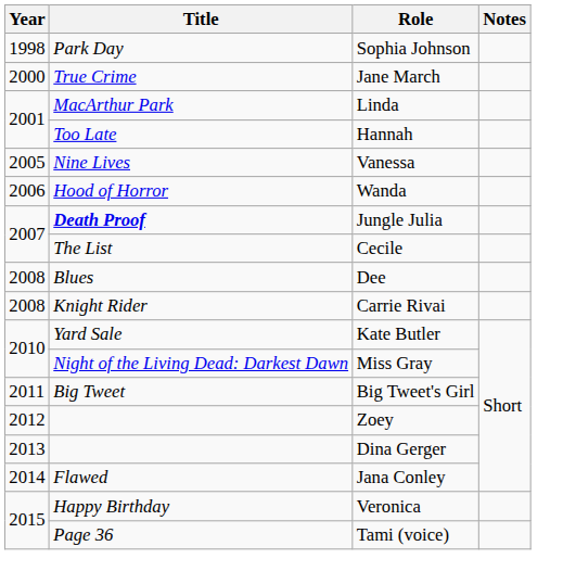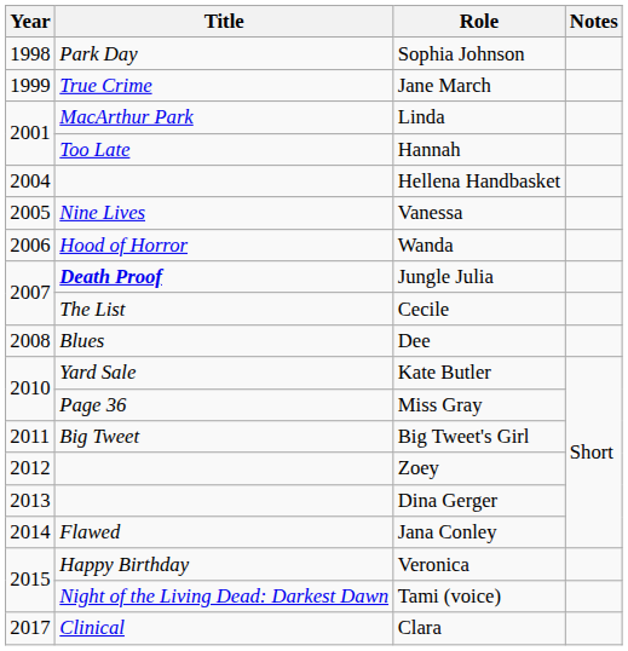 <table class="wikitable sortable">
 <tr>
 <th>Year</th>
 <th>Title</th>
 <th>Role</th>
 <th class="unsortable">Notes</th>
 </tr>
 <tr>
 <td>1998</td>
 <td><em>Park Day</em></td>
 <td>Sophia Johnson</td>
 <td></td>
 </tr>
 <tr>
-<td>2000</td>
+<td>1999</td>
 <td><em><a href='#'>True Crime</a></em></td>
 <td>Jane March</td>
 <td></td>
 </tr>
 <tr>
 <td rowspan=2>2001</td>
 <td><em><a href='#'>MacArthur Park</a></em></td>
 <td>Linda</td>
 <td></td>
 </tr>
 <tr>
 <td><em><a href='#'>Too Late</a></em></td>
 <td>Hannah</td>
+<td></td>
+</tr>
+<tr>
+<td>2004</td>
+<td><em></em></td>
+<td>Hellena Handbasket</td>
 <td></td>
 </tr>
 <tr>
 <td>2005</td>
 <td><em><a href='#'>Nine Lives</a></em></td>
 <td>Vanessa</td>
 <td></td>
 </tr>
 <tr>
 <td>2006</td>
 <td><em><a href='#'>Hood of Horror</a></em></td>
 <td>Wanda</td>
 <td></td>
 </tr>
 <tr>
 <td rowspan=2>2007</td>
 <td><strong><em><a href='#'>Death Proof</a></em></strong></td>
 <td>Jungle Julia</td>
 <td></td>
 </tr>
 <tr>
 <td><em>The List</em></td>
 <td>Cecile</td>
 <td></td>
 </tr>
 <tr>
 <td>2008</td>
 <td><em>Blues</em></td>
 <td>Dee</td>
 <td></td>
 </tr>
 <tr>
-<td>2008</td>
-<td><em>Knight Rider</em></td>
-<td>Carrie Rivai</td>
-<td></td>
-</tr>
-<tr>
 <td rowspan=2>2010</td>
 <td><em>Yard Sale</em></td>
 <td>Kate Butler</td>
 <td rowspan=6>Short</td>
 </tr>
 <tr>
-<td><em><a href='#'>Night of the Living Dead: Darkest Dawn</a></em></td>
+<td><em>Page 36</em></td>
 <td>Miss Gray</td>
 </tr>
 <tr>
 <td>2011</td>
 <td><em>Big Tweet</em></td>
 <td>Big Tweet's Girl</td>
 </tr>
 <tr>
 <td>2012</td>
 <td><em></em></td>
 <td>Zoey</td>
 </tr>
 <tr>
 <td>2013</td>
 <td><em></em></td>
 <td>Dina Gerger</td>
 </tr>
 <tr>
 <td>2014</td>
 <td><em>Flawed</em></td>
 <td>Jana Conley</td>
 </tr>
 <tr>
 <td rowspan=2>2015</td>
 <td><em>Happy Birthday</em></td>
 <td>Veronica</td>
 <td></td>
 </tr>
 <tr>
-<td><em>Page 36</em></td>
+<td><em><a href='#'>Night of the Living Dead: Darkest Dawn</a></em></td>
 <td>Tami (voice)</td>
 <td></td>
 </tr>
+<tr>
+<td>2017</td>
+<td><em><a href='#'>Clinical</a></em></td>
+<td>Clara</td>
+<td></td>
+</tr>
 </table>
